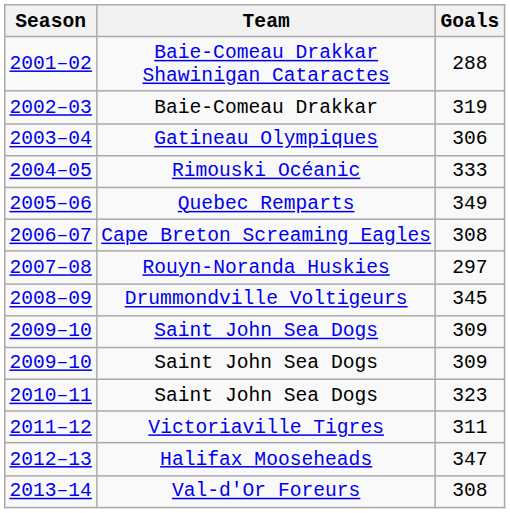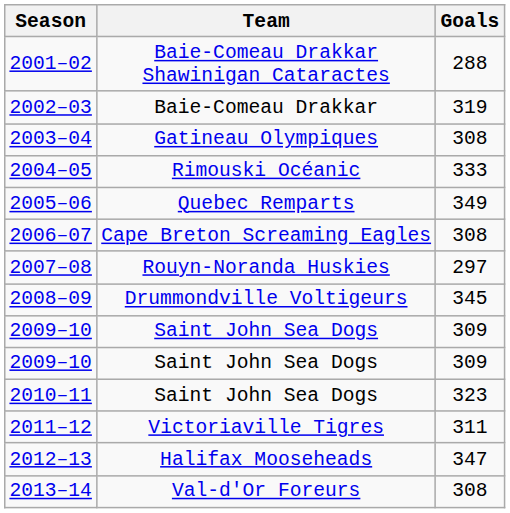 <table class="wikitable" style="text-align:center">
 <tr>
 <th>Season</th>
 <th>Team</th>
 <th>Goals</th>
 </tr>
 <tr>
 <td><a href='#'>2001–02</a></td>
 <td><a href='#'>Baie-Comeau Drakkar</a><br><a href='#'>Shawinigan Cataractes</a></td>
 <td>288</td>
 </tr>
 <tr>
 <td><a href='#'>2002–03</a></td>
 <td>Baie-Comeau Drakkar</td>
 <td>319</td>
 </tr>
 <tr>
 <td><a href='#'>2003–04</a></td>
 <td><a href='#'>Gatineau Olympiques</a></td>
-<td>306</td>
+<td>308</td>
 </tr>
 <tr>
 <td><a href='#'>2004–05</a></td>
 <td><a href='#'>Rimouski Océanic</a></td>
 <td>333</td>
 </tr>
 <tr>
 <td><a href='#'>2005–06</a></td>
 <td><a href='#'>Quebec Remparts</a></td>
 <td>349</td>
 </tr>
 <tr>
 <td><a href='#'>2006–07</a></td>
 <td><a href='#'>Cape Breton Screaming Eagles</a></td>
 <td>308</td>
 </tr>
 <tr>
 <td><a href='#'>2007–08</a></td>
 <td><a href='#'>Rouyn-Noranda Huskies</a></td>
 <td>297</td>
 </tr>
 <tr>
 <td><a href='#'>2008–09</a></td>
 <td><a href='#'>Drummondville Voltigeurs</a></td>
 <td>345</td>
 </tr>
 <tr>
 <td><a href='#'>2009–10</a></td>
 <td><a href='#'>Saint John Sea Dogs</a></td>
 <td>309</td>
 </tr>
 <tr>
 <td><a href='#'>2009–10</a></td>
 <td>Saint John Sea Dogs</td>
 <td>309</td>
 </tr>
 <tr>
 <td><a href='#'>2010–11</a></td>
 <td>Saint John Sea Dogs</td>
 <td>323</td>
 </tr>
 <tr>
 <td><a href='#'>2011–12</a></td>
 <td><a href='#'>Victoriaville Tigres</a></td>
 <td>311</td>
 </tr>
 <tr>
 <td><a href='#'>2012–13</a></td>
 <td><a href='#'>Halifax Mooseheads</a></td>
 <td>347</td>
 </tr>
 <tr>
 <td><a href='#'>2013–14</a></td>
 <td><a href='#'>Val-d'Or Foreurs</a></td>
 <td>308</td>
 </tr>
 </table>
